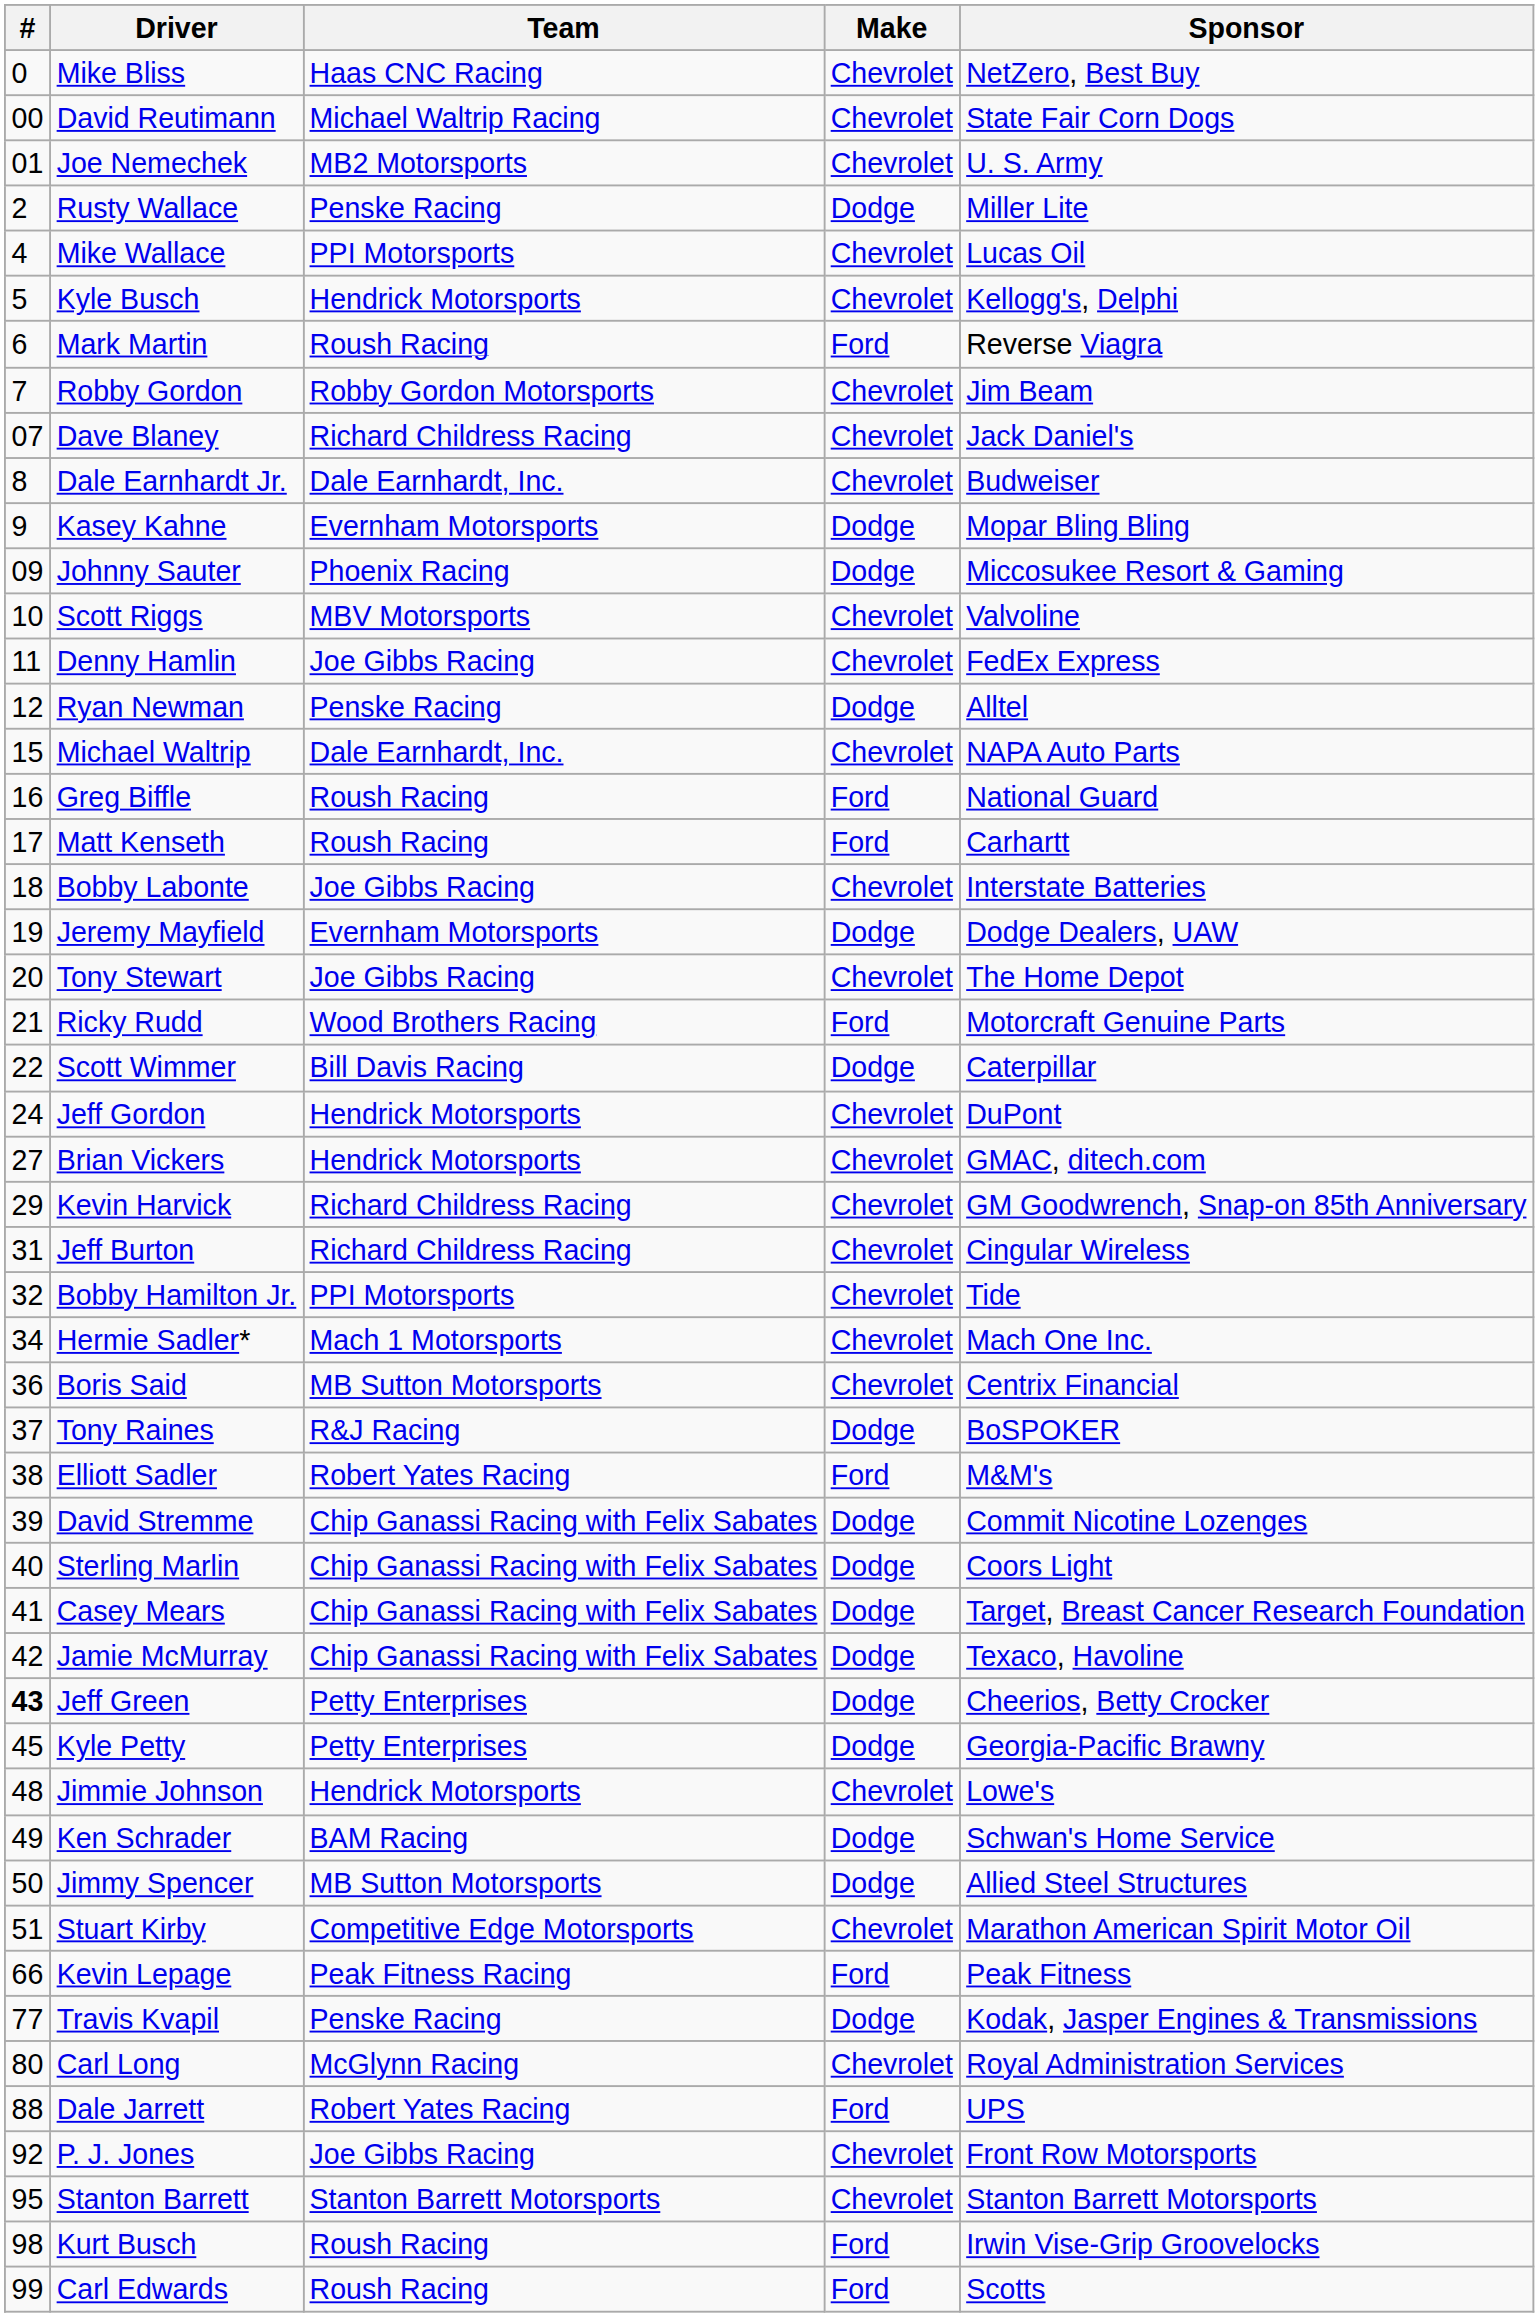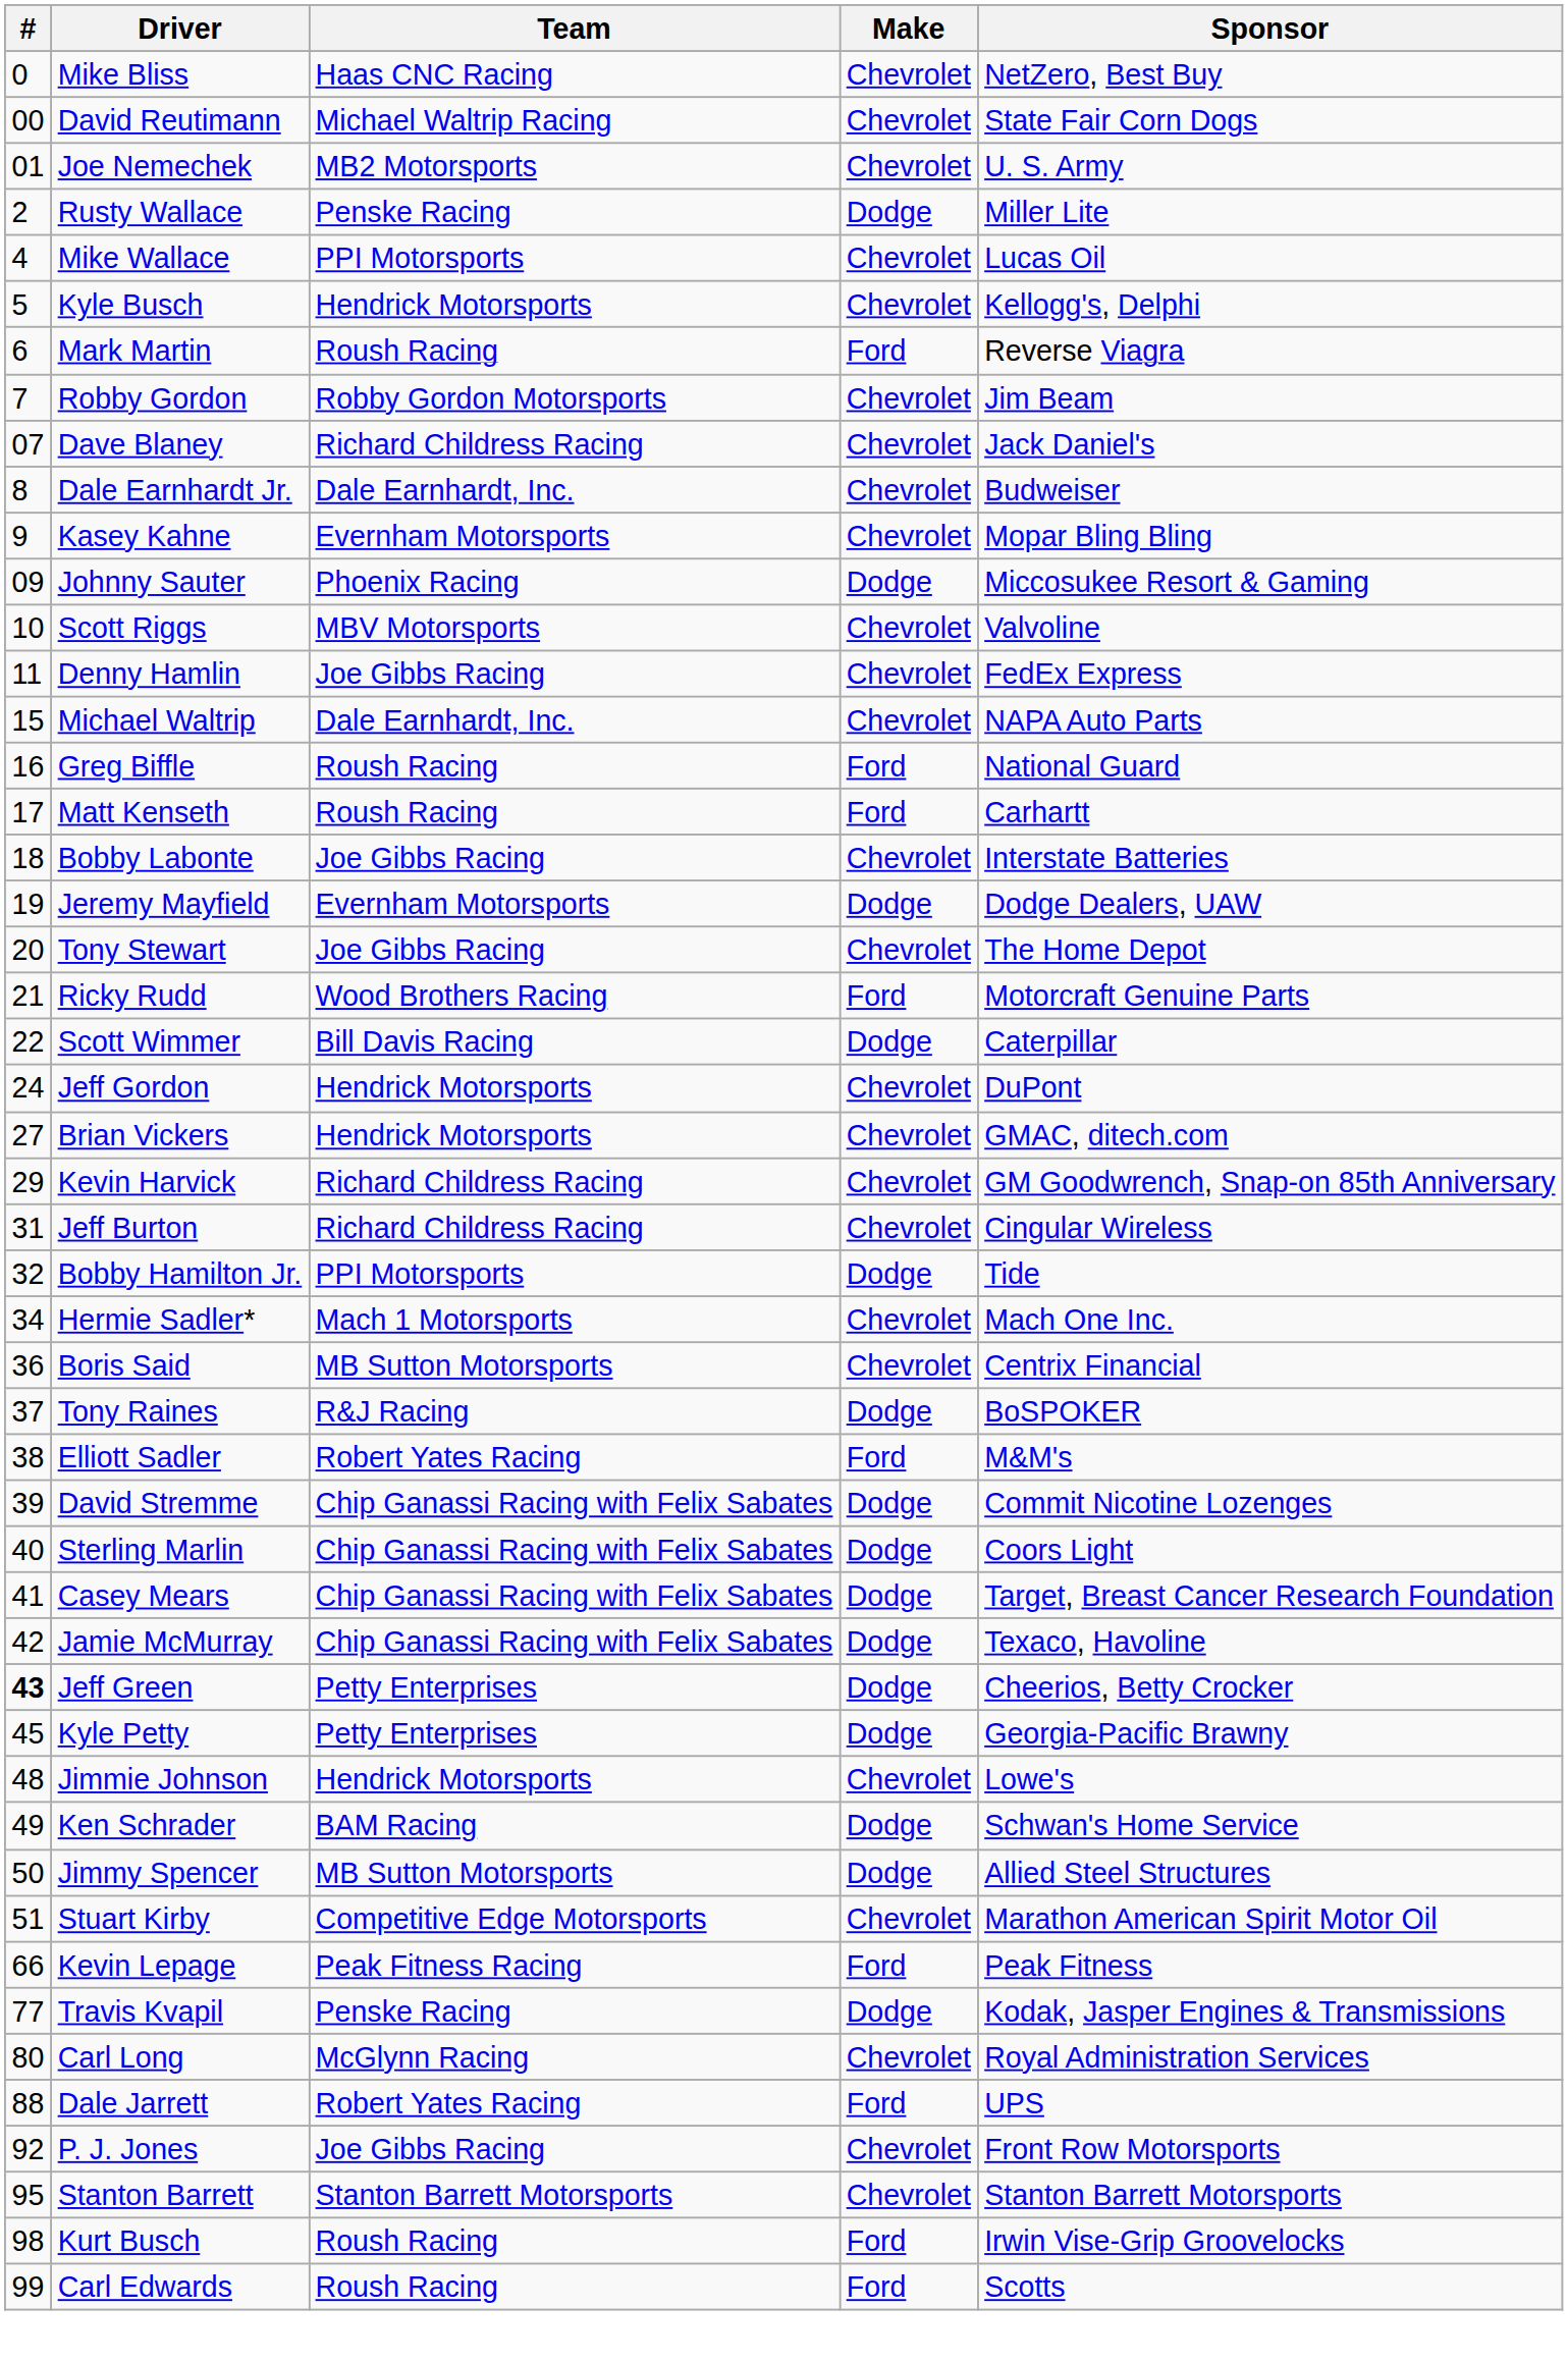 <table class="wikitable" style="font-size:95%">
 <tr>
 <th>#</th>
 <th>Driver</th>
 <th>Team</th>
 <th>Make</th>
 <th>Sponsor</th>
 </tr>
 <tr>
 <td>0</td>
 <td><a href='#'>Mike Bliss</a></td>
 <td><a href='#'>Haas CNC Racing</a></td>
 <td><a href='#'>Chevrolet</a></td>
 <td><a href='#'>NetZero</a>, <a href='#'>Best Buy</a></td>
 </tr>
 <tr>
 <td>00</td>
 <td><a href='#'>David Reutimann</a></td>
 <td><a href='#'>Michael Waltrip Racing</a></td>
 <td><a href='#'>Chevrolet</a></td>
 <td><a href='#'>State Fair Corn Dogs</a></td>
 </tr>
 <tr>
 <td>01</td>
 <td><a href='#'>Joe Nemechek</a></td>
 <td><a href='#'>MB2 Motorsports</a></td>
 <td><a href='#'>Chevrolet</a></td>
 <td><a href='#'>U. S. Army</a></td>
 </tr>
 <tr>
 <td>2</td>
 <td><a href='#'>Rusty Wallace</a></td>
 <td><a href='#'>Penske Racing</a></td>
 <td><a href='#'>Dodge</a></td>
 <td><a href='#'>Miller Lite</a></td>
 </tr>
 <tr>
 <td>4</td>
 <td><a href='#'>Mike Wallace</a></td>
 <td><a href='#'>PPI Motorsports</a></td>
 <td><a href='#'>Chevrolet</a></td>
 <td><a href='#'>Lucas Oil</a></td>
 </tr>
 <tr>
 <td>5</td>
 <td><a href='#'>Kyle Busch</a></td>
 <td><a href='#'>Hendrick Motorsports</a></td>
 <td><a href='#'>Chevrolet</a></td>
 <td><a href='#'>Kellogg's</a>, <a href='#'>Delphi</a></td>
 </tr>
 <tr>
 <td>6</td>
 <td><a href='#'>Mark Martin</a></td>
 <td><a href='#'>Roush Racing</a></td>
 <td><a href='#'>Ford</a></td>
 <td>Reverse <a href='#'>Viagra</a></td>
 </tr>
 <tr>
 <td>7</td>
 <td><a href='#'>Robby Gordon</a></td>
 <td><a href='#'>Robby Gordon Motorsports</a></td>
 <td><a href='#'>Chevrolet</a></td>
 <td><a href='#'>Jim Beam</a></td>
 </tr>
 <tr>
 <td>07</td>
 <td><a href='#'>Dave Blaney</a></td>
 <td><a href='#'>Richard Childress Racing</a></td>
 <td><a href='#'>Chevrolet</a></td>
 <td><a href='#'>Jack Daniel's</a></td>
 </tr>
 <tr>
 <td>8</td>
 <td><a href='#'>Dale Earnhardt Jr.</a></td>
 <td><a href='#'>Dale Earnhardt, Inc.</a></td>
 <td><a href='#'>Chevrolet</a></td>
 <td><a href='#'>Budweiser</a></td>
 </tr>
 <tr>
 <td>9</td>
 <td><a href='#'>Kasey Kahne</a></td>
 <td><a href='#'>Evernham Motorsports</a></td>
-<td><a href='#'>Dodge</a></td>
+<td><a href='#'>Chevrolet</a></td>
 <td><a href='#'>Mopar Bling Bling</a></td>
 </tr>
 <tr>
 <td>09</td>
 <td><a href='#'>Johnny Sauter</a></td>
 <td><a href='#'>Phoenix Racing</a></td>
 <td><a href='#'>Dodge</a></td>
 <td><a href='#'>Miccosukee Resort & Gaming</a></td>
 </tr>
 <tr>
 <td>10</td>
 <td><a href='#'>Scott Riggs</a></td>
 <td><a href='#'>MBV Motorsports</a></td>
 <td><a href='#'>Chevrolet</a></td>
 <td><a href='#'>Valvoline</a></td>
 </tr>
 <tr>
 <td>11</td>
 <td><a href='#'>Denny Hamlin</a></td>
 <td><a href='#'>Joe Gibbs Racing</a></td>
 <td><a href='#'>Chevrolet</a></td>
 <td><a href='#'>FedEx Express</a></td>
-</tr>
-<tr>
-<td>12</td>
-<td><a href='#'>Ryan Newman</a></td>
-<td><a href='#'>Penske Racing</a></td>
-<td><a href='#'>Dodge</a></td>
-<td><a href='#'>Alltel</a></td>
 </tr>
 <tr>
 <td>15</td>
 <td><a href='#'>Michael Waltrip</a></td>
 <td><a href='#'>Dale Earnhardt, Inc.</a></td>
 <td><a href='#'>Chevrolet</a></td>
 <td><a href='#'>NAPA Auto Parts</a></td>
 </tr>
 <tr>
 <td>16</td>
 <td><a href='#'>Greg Biffle</a></td>
 <td><a href='#'>Roush Racing</a></td>
 <td><a href='#'>Ford</a></td>
 <td><a href='#'>National Guard</a></td>
 </tr>
 <tr>
 <td>17</td>
 <td><a href='#'>Matt Kenseth</a></td>
 <td><a href='#'>Roush Racing</a></td>
 <td><a href='#'>Ford</a></td>
 <td><a href='#'>Carhartt</a></td>
 </tr>
 <tr>
 <td>18</td>
 <td><a href='#'>Bobby Labonte</a></td>
 <td><a href='#'>Joe Gibbs Racing</a></td>
 <td><a href='#'>Chevrolet</a></td>
 <td><a href='#'>Interstate Batteries</a></td>
 </tr>
 <tr>
 <td>19</td>
 <td><a href='#'>Jeremy Mayfield</a></td>
 <td><a href='#'>Evernham Motorsports</a></td>
 <td><a href='#'>Dodge</a></td>
 <td><a href='#'>Dodge Dealers</a>, <a href='#'>UAW</a></td>
 </tr>
 <tr>
 <td>20</td>
 <td><a href='#'>Tony Stewart</a></td>
 <td><a href='#'>Joe Gibbs Racing</a></td>
 <td><a href='#'>Chevrolet</a></td>
 <td><a href='#'>The Home Depot</a></td>
 </tr>
 <tr>
 <td>21</td>
 <td><a href='#'>Ricky Rudd</a></td>
 <td><a href='#'>Wood Brothers Racing</a></td>
 <td><a href='#'>Ford</a></td>
 <td><a href='#'>Motorcraft Genuine Parts</a></td>
 </tr>
 <tr>
 <td>22</td>
 <td><a href='#'>Scott Wimmer</a></td>
 <td><a href='#'>Bill Davis Racing</a></td>
 <td><a href='#'>Dodge</a></td>
 <td><a href='#'>Caterpillar</a></td>
 </tr>
 <tr>
 <td>24</td>
 <td><a href='#'>Jeff Gordon</a></td>
 <td><a href='#'>Hendrick Motorsports</a></td>
 <td><a href='#'>Chevrolet</a></td>
 <td><a href='#'>DuPont</a></td>
 </tr>
 <tr>
 <td>27</td>
 <td><a href='#'>Brian Vickers</a></td>
 <td><a href='#'>Hendrick Motorsports</a></td>
 <td><a href='#'>Chevrolet</a></td>
 <td><a href='#'>GMAC</a>, <a href='#'>ditech.com</a></td>
 </tr>
 <tr>
 <td>29</td>
 <td><a href='#'>Kevin Harvick</a></td>
 <td><a href='#'>Richard Childress Racing</a></td>
 <td><a href='#'>Chevrolet</a></td>
 <td><a href='#'>GM Goodwrench</a>, <a href='#'>Snap-on 85th Anniversary</a></td>
 </tr>
 <tr>
 <td>31</td>
 <td><a href='#'>Jeff Burton</a></td>
 <td><a href='#'>Richard Childress Racing</a></td>
 <td><a href='#'>Chevrolet</a></td>
 <td><a href='#'>Cingular Wireless</a></td>
 </tr>
 <tr>
 <td>32</td>
 <td><a href='#'>Bobby Hamilton Jr.</a></td>
 <td><a href='#'>PPI Motorsports</a></td>
-<td><a href='#'>Chevrolet</a></td>
+<td><a href='#'>Dodge</a></td>
 <td><a href='#'>Tide</a></td>
 </tr>
 <tr>
 <td>34</td>
 <td><a href='#'>Hermie Sadler</a>*</td>
 <td><a href='#'>Mach 1 Motorsports</a></td>
 <td><a href='#'>Chevrolet</a></td>
 <td><a href='#'>Mach One Inc.</a></td>
 </tr>
 <tr>
 <td>36</td>
 <td><a href='#'>Boris Said</a></td>
 <td><a href='#'>MB Sutton Motorsports</a></td>
 <td><a href='#'>Chevrolet</a></td>
 <td><a href='#'>Centrix Financial</a></td>
 </tr>
 <tr>
 <td>37</td>
 <td><a href='#'>Tony Raines</a></td>
 <td><a href='#'>R&J Racing</a></td>
 <td><a href='#'>Dodge</a></td>
 <td><a href='#'>BoSPOKER</a></td>
 </tr>
 <tr>
 <td>38</td>
 <td><a href='#'>Elliott Sadler</a></td>
 <td><a href='#'>Robert Yates Racing</a></td>
 <td><a href='#'>Ford</a></td>
 <td><a href='#'>M&M's</a></td>
 </tr>
 <tr>
 <td>39</td>
 <td><a href='#'>David Stremme</a></td>
 <td><a href='#'>Chip Ganassi Racing with Felix Sabates</a></td>
 <td><a href='#'>Dodge</a></td>
 <td><a href='#'>Commit Nicotine Lozenges</a></td>
 </tr>
 <tr>
 <td>40</td>
 <td><a href='#'>Sterling Marlin</a></td>
 <td><a href='#'>Chip Ganassi Racing with Felix Sabates</a></td>
 <td><a href='#'>Dodge</a></td>
 <td><a href='#'>Coors Light</a></td>
 </tr>
 <tr>
 <td>41</td>
 <td><a href='#'>Casey Mears</a></td>
 <td><a href='#'>Chip Ganassi Racing with Felix Sabates</a></td>
 <td><a href='#'>Dodge</a></td>
 <td><a href='#'>Target</a>, <a href='#'>Breast Cancer Research Foundation</a></td>
 </tr>
 <tr>
 <td>42</td>
 <td><a href='#'>Jamie McMurray</a></td>
 <td><a href='#'>Chip Ganassi Racing with Felix Sabates</a></td>
 <td><a href='#'>Dodge</a></td>
 <td><a href='#'>Texaco</a>, <a href='#'>Havoline</a></td>
 </tr>
 <tr>
 <td><strong>43</strong></td>
 <td><a href='#'>Jeff Green</a></td>
 <td><a href='#'>Petty Enterprises</a></td>
 <td><a href='#'>Dodge</a></td>
 <td><a href='#'>Cheerios</a>, <a href='#'>Betty Crocker</a></td>
 </tr>
 <tr>
 <td>45</td>
 <td><a href='#'>Kyle Petty</a></td>
 <td><a href='#'>Petty Enterprises</a></td>
 <td><a href='#'>Dodge</a></td>
 <td><a href='#'>Georgia-Pacific Brawny</a></td>
 </tr>
 <tr>
 <td>48</td>
 <td><a href='#'>Jimmie Johnson</a></td>
 <td><a href='#'>Hendrick Motorsports</a></td>
 <td><a href='#'>Chevrolet</a></td>
 <td><a href='#'>Lowe's</a></td>
 </tr>
 <tr>
 <td>49</td>
 <td><a href='#'>Ken Schrader</a></td>
 <td><a href='#'>BAM Racing</a></td>
 <td><a href='#'>Dodge</a></td>
 <td><a href='#'>Schwan's Home Service</a></td>
 </tr>
 <tr>
 <td>50</td>
 <td><a href='#'>Jimmy Spencer</a></td>
 <td><a href='#'>MB Sutton Motorsports</a></td>
 <td><a href='#'>Dodge</a></td>
 <td><a href='#'>Allied Steel Structures</a></td>
 </tr>
 <tr>
 <td>51</td>
 <td><a href='#'>Stuart Kirby</a></td>
 <td><a href='#'>Competitive Edge Motorsports</a></td>
 <td><a href='#'>Chevrolet</a></td>
 <td><a href='#'>Marathon American Spirit Motor Oil</a></td>
 </tr>
 <tr>
 <td>66</td>
 <td><a href='#'>Kevin Lepage</a></td>
 <td><a href='#'>Peak Fitness Racing</a></td>
 <td><a href='#'>Ford</a></td>
 <td><a href='#'>Peak Fitness</a></td>
 </tr>
 <tr>
 <td>77</td>
 <td><a href='#'>Travis Kvapil</a></td>
 <td><a href='#'>Penske Racing</a></td>
 <td><a href='#'>Dodge</a></td>
 <td><a href='#'>Kodak</a>, <a href='#'>Jasper Engines & Transmissions</a></td>
 </tr>
 <tr>
 <td>80</td>
 <td><a href='#'>Carl Long</a></td>
 <td><a href='#'>McGlynn Racing</a></td>
 <td><a href='#'>Chevrolet</a></td>
 <td><a href='#'>Royal Administration Services</a></td>
 </tr>
 <tr>
 <td>88</td>
 <td><a href='#'>Dale Jarrett</a></td>
 <td><a href='#'>Robert Yates Racing</a></td>
 <td><a href='#'>Ford</a></td>
 <td><a href='#'>UPS</a></td>
 </tr>
 <tr>
 <td>92</td>
 <td><a href='#'>P. J. Jones</a></td>
 <td><a href='#'>Joe Gibbs Racing</a></td>
 <td><a href='#'>Chevrolet</a></td>
 <td><a href='#'>Front Row Motorsports</a></td>
 </tr>
 <tr>
 <td>95</td>
 <td><a href='#'>Stanton Barrett</a></td>
 <td><a href='#'>Stanton Barrett Motorsports</a></td>
 <td><a href='#'>Chevrolet</a></td>
 <td><a href='#'>Stanton Barrett Motorsports</a></td>
 </tr>
 <tr>
 <td>98</td>
 <td><a href='#'>Kurt Busch</a></td>
 <td><a href='#'>Roush Racing</a></td>
 <td><a href='#'>Ford</a></td>
 <td><a href='#'>Irwin Vise-Grip Groovelocks</a></td>
 </tr>
 <tr>
 <td>99</td>
 <td><a href='#'>Carl Edwards</a></td>
 <td><a href='#'>Roush Racing</a></td>
 <td><a href='#'>Ford</a></td>
 <td><a href='#'>Scotts</a></td>
 </tr>
 </table>
